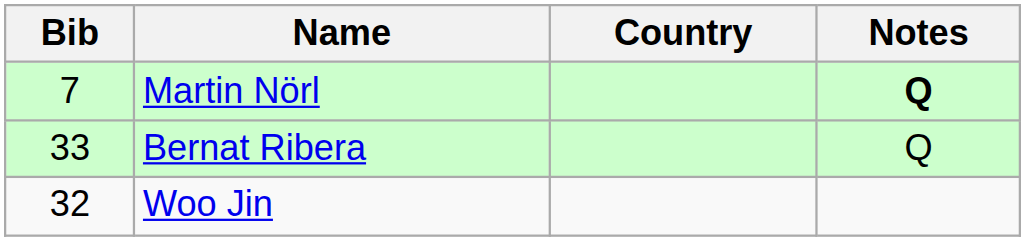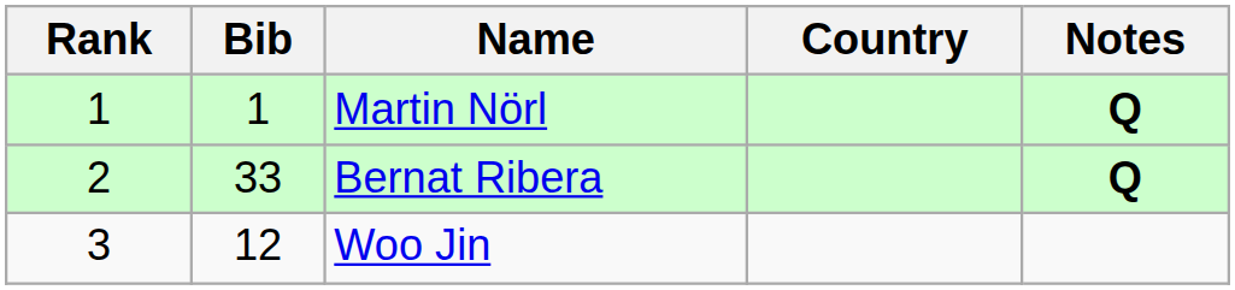 <table class="wikitable" style="text-align:center; width:450px">
 <tr>
+<th>Rank</th>
 <th>Bib</th>
 <th>Name</th>
 <th>Country</th>
 <th>Notes</th>
 </tr>
 <tr bgcolor=ccffcc>
-<td>7</td>
+<td>1</td>
+<td>1</td>
 <td align=left><a href='#'>Martin Nörl</a></td>
 <td align=left></td>
 <td><strong>Q</strong></td>
 </tr>
 <tr bgcolor=ccffcc>
+<td>2</td>
 <td>33</td>
 <td align=left><a href='#'>Bernat Ribera</a></td>
 <td align=left></td>
-<td>Q</td>
+<td><strong>Q</strong></td>
 </tr>
 <tr>
-<td>32</td>
+<td>3</td>
+<td>12</td>
 <td align=left><a href='#'>Woo Jin</a></td>
 <td align=left></td>
 <td></td>
 </tr>
 </table>
